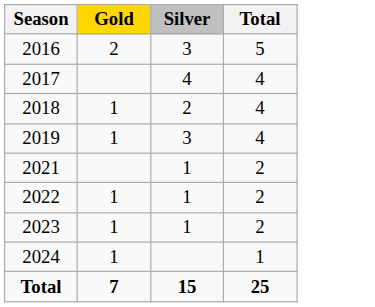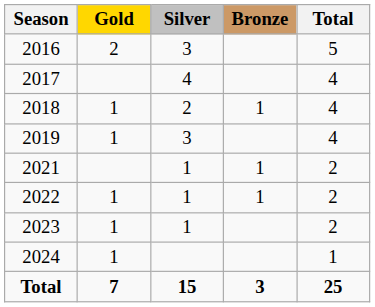 <table class="wikitable" style="text-align:center;">
 <tr>
 <th width = "55">Season</th>
 <th width = "55" style="background: gold;">Gold</th>
 <th width = "55" style="background: silver;">Silver</th>
+<th width = "55" style="background: #cc9966;">Bronze</th>
 <th width = "55">Total</th>
 </tr>
 <tr>
 <td>2016</td>
 <td>2</td>
 <td>3</td>
+<td></td>
 <td>5</td>
 </tr>
 <tr>
 <td>2017</td>
 <td></td>
 <td>4</td>
+<td></td>
 <td>4</td>
 </tr>
 <tr>
 <td>2018</td>
 <td>1</td>
 <td>2</td>
+<td>1</td>
 <td>4</td>
 </tr>
 <tr>
 <td>2019</td>
 <td>1</td>
 <td>3</td>
+<td></td>
 <td>4</td>
 </tr>
 <tr>
 <td>2021</td>
 <td></td>
 <td>1</td>
+<td>1</td>
 <td>2</td>
 </tr>
 <tr>
 <td>2022</td>
+<td>1</td>
 <td>1</td>
 <td>1</td>
 <td>2</td>
 </tr>
 <tr>
 <td>2023</td>
 <td>1</td>
 <td>1</td>
+<td></td>
 <td>2</td>
 </tr>
 <tr>
 <td>2024</td>
 <td>1</td>
+<td></td>
 <td></td>
 <td>1</td>
 </tr>
 <tr>
 <td><strong>Total</strong></td>
 <td><strong>7</strong></td>
 <td><strong>15</strong></td>
+<td><strong>3</strong></td>
 <td><strong>25</strong></td>
 </tr>
 </table>
